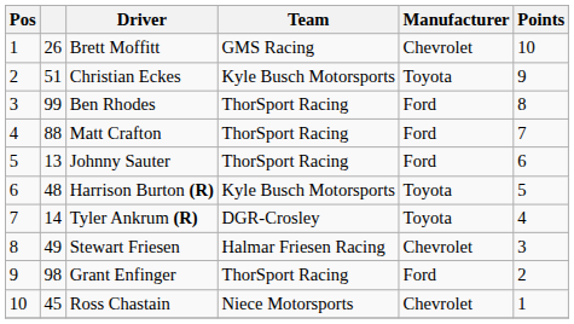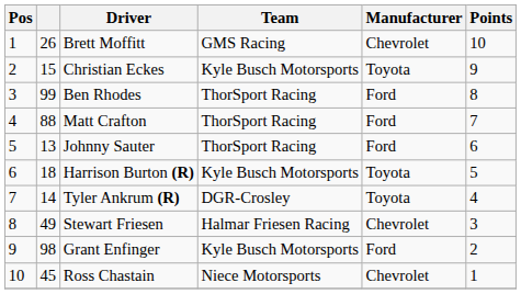 <table class="wikitable" style="font-size:98%">
 <tr>
 <th>Pos</th>
 <th></th>
 <th>Driver</th>
 <th>Team</th>
 <th>Manufacturer</th>
 <th>Points</th>
 </tr>
 <tr>
 <td>1</td>
 <td>26</td>
 <td>Brett Moffitt</td>
 <td>GMS Racing</td>
 <td>Chevrolet</td>
 <td>10</td>
 </tr>
 <tr>
 <td>2</td>
-<td>51</td>
+<td>15</td>
 <td>Christian Eckes</td>
 <td>Kyle Busch Motorsports</td>
 <td>Toyota</td>
 <td>9</td>
 </tr>
 <tr>
 <td>3</td>
 <td>99</td>
 <td>Ben Rhodes</td>
 <td>ThorSport Racing</td>
 <td>Ford</td>
 <td>8</td>
 </tr>
 <tr>
 <td>4</td>
 <td>88</td>
 <td>Matt Crafton</td>
 <td>ThorSport Racing</td>
 <td>Ford</td>
 <td>7</td>
 </tr>
 <tr>
 <td>5</td>
 <td>13</td>
 <td>Johnny Sauter</td>
 <td>ThorSport Racing</td>
 <td>Ford</td>
 <td>6</td>
 </tr>
 <tr>
 <td>6</td>
-<td>48</td>
+<td>18</td>
 <td>Harrison Burton <strong>(R)</strong></td>
 <td>Kyle Busch Motorsports</td>
 <td>Toyota</td>
 <td>5</td>
 </tr>
 <tr>
 <td>7</td>
 <td>14</td>
 <td>Tyler Ankrum <strong>(R)</strong></td>
 <td>DGR-Crosley</td>
 <td>Toyota</td>
 <td>4</td>
 </tr>
 <tr>
 <td>8</td>
 <td>49</td>
 <td>Stewart Friesen</td>
 <td>Halmar Friesen Racing</td>
 <td>Chevrolet</td>
 <td>3</td>
 </tr>
 <tr>
 <td>9</td>
 <td>98</td>
 <td>Grant Enfinger</td>
-<td>ThorSport Racing</td>
+<td>Kyle Busch Motorsports</td>
 <td>Ford</td>
 <td>2</td>
 </tr>
 <tr>
 <td>10</td>
 <td>45</td>
 <td>Ross Chastain</td>
 <td>Niece Motorsports</td>
 <td>Chevrolet</td>
 <td>1</td>
 </tr>
 <tr>
 </tr>
 </table>
